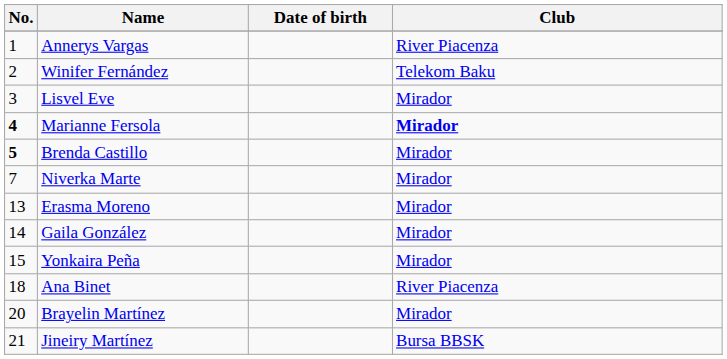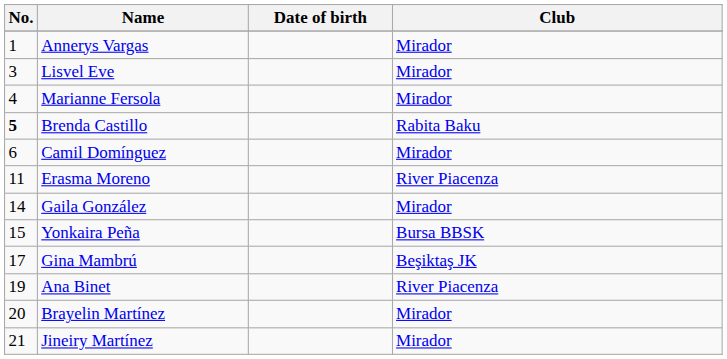 <table class=wikitable sortable style=font-size:100%; text-align:center;>
 <tr>
 <th>No.</th>
 <th style=width:12em>Name</th>
 <th style=width:8em>Date of birth</th>
 <th style=width:19em>Club</th>
 </tr>
 <tr>
 </tr>
 <tr ||>
 </tr>
 <tr>
 <td>1</td>
 <td><a href='#'>Annerys Vargas</a></td>
 <td></td>
-<td><a href='#'>River Piacenza</a></td>
-</tr>
-<tr>
-<td>2</td>
-<td><a href='#'>Winifer Fernández</a></td>
-<td></td>
-<td><a href='#'>Telekom Baku</a></td>
+<td><a href='#'>Mirador</a></td>
 </tr>
 <tr>
 <td>3</td>
 <td><a href='#'>Lisvel Eve</a></td>
 <td></td>
 <td><a href='#'>Mirador</a></td>
 </tr>
 <tr>
-<td><strong>4</strong></td>
+<td>4</td>
 <td><a href='#'>Marianne Fersola</a></td>
 <td></td>
-<td><strong><a href='#'>Mirador</a></strong></td>
+<td><a href='#'>Mirador</a></td>
 </tr>
 <tr>
 <td><strong>5</strong></td>
 <td><a href='#'>Brenda Castillo</a></td>
 <td></td>
-<td><a href='#'>Mirador</a></td>
+<td><a href='#'>Rabita Baku</a></td>
 </tr>
 <tr>
-<td>7</td>
-<td><a href='#'>Niverka Marte </a></td>
+<td>6</td>
+<td><a href='#'>Camil Domínguez</a></td>
 <td></td>
 <td><a href='#'>Mirador</a></td>
 </tr>
 <tr>
-<td>13</td>
+<td>11</td>
 <td><a href='#'>Erasma Moreno</a></td>
 <td></td>
-<td><a href='#'>Mirador</a></td>
+<td><a href='#'>River Piacenza</a></td>
 </tr>
 <tr>
 <td>14</td>
 <td><a href='#'>Gaila González</a></td>
 <td></td>
 <td><a href='#'>Mirador</a></td>
 </tr>
 <tr>
 <td>15</td>
 <td><a href='#'>Yonkaira Peña</a></td>
 <td></td>
-<td><a href='#'>Mirador</a></td>
+<td><a href='#'>Bursa BBSK</a></td>
 </tr>
 <tr>
-<td>18</td>
+<td>17</td>
+<td><a href='#'>Gina Mambrú</a></td>
+<td></td>
+<td><a href='#'>Beşiktaş JK</a></td>
+</tr>
+<tr>
+<td>19</td>
 <td><a href='#'>Ana Binet</a></td>
 <td></td>
 <td><a href='#'>River Piacenza</a></td>
 </tr>
 <tr>
 <td>20</td>
 <td><a href='#'>Brayelin Martínez</a></td>
 <td></td>
 <td><a href='#'>Mirador</a></td>
 </tr>
 <tr>
 <td>21</td>
 <td><a href='#'>Jineiry Martínez</a></td>
 <td></td>
-<td><a href='#'>Bursa BBSK</a></td>
+<td><a href='#'>Mirador</a></td>
 </tr>
 </table>
